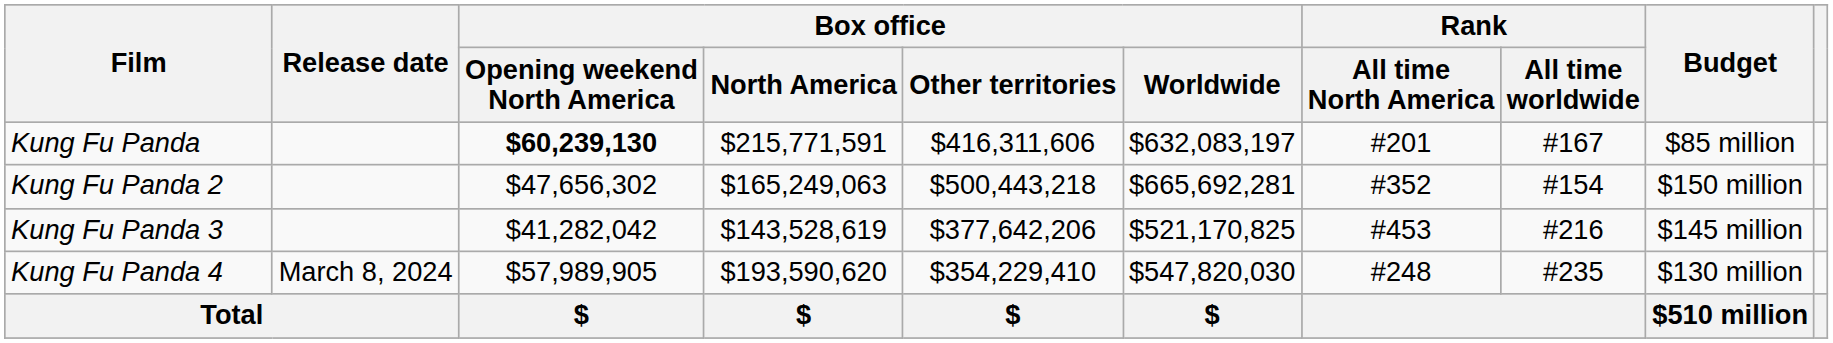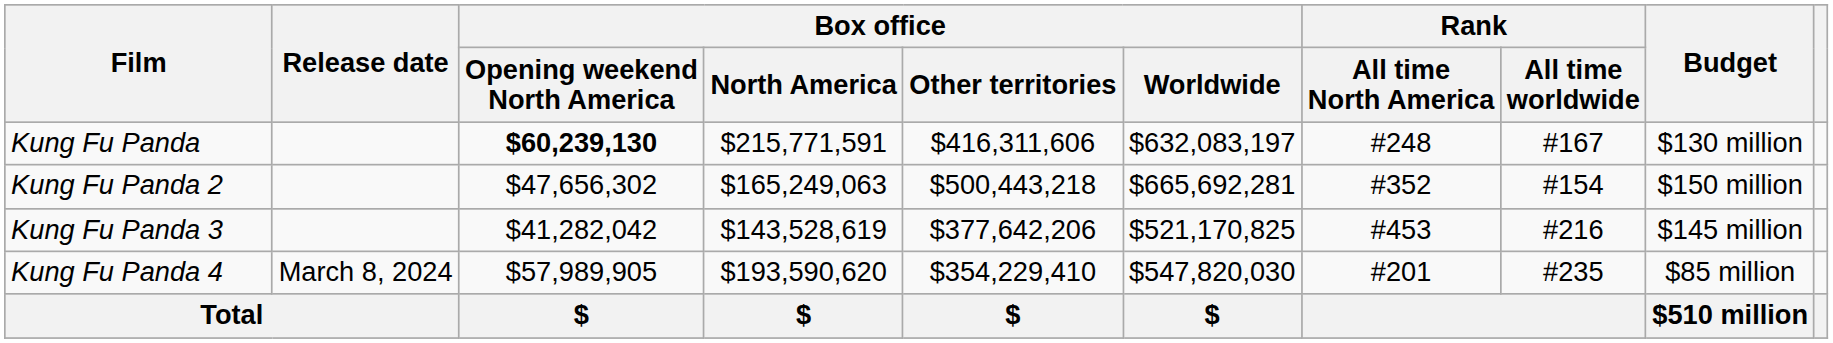 <table class="wikitable sortable" style="text-align:center">
 <tr>
 <th rowspan="2" width=150px>Film</th>
 <th rowspan="2">Release date</th>
 <th colspan="4">Box office</th>
 <th colspan="2">Rank</th>
 <th rowspan="2">Budget</th>
 <th rowspan="2"></th>
 </tr>
 <tr>
 <th>Opening weekend <br>North America</th>
 <th>North America</th>
 <th>Other territories</th>
 <th>Worldwide</th>
 <th>All time <br>North America</th>
 <th>All time <br>worldwide</th>
 </tr>
 <tr>
 <td style="text-align: left;"><em>Kung Fu Panda</em></td>
 <td></td>
 <td><strong>$60,239,130</strong></td>
 <td>$215,771,591</td>
 <td>$416,311,606</td>
 <td>$632,083,197</td>
-<td>#201</td>
+<td>#248</td>
 <td>#167</td>
-<td>$85 million</td>
+<td>$130 million</td>
 <td></td>
 </tr>
 <tr>
 <td style="text-align: left;"><em>Kung Fu Panda 2</em></td>
 <td></td>
 <td>$47,656,302</td>
 <td>$165,249,063</td>
 <td>$500,443,218</td>
 <td>$665,692,281</td>
 <td>#352</td>
 <td>#154</td>
 <td>$150 million</td>
 <td></td>
 </tr>
 <tr>
 <td style="text-align: left;"><em>Kung Fu Panda 3</em></td>
 <td></td>
 <td>$41,282,042</td>
 <td>$143,528,619</td>
 <td>$377,642,206</td>
 <td>$521,170,825</td>
 <td>#453</td>
 <td>#216</td>
 <td>$145 million</td>
 <td></td>
 </tr>
 <tr>
 <td style="text-align: left;"><em>Kung Fu Panda 4</em></td>
 <td>March 8, 2024</td>
 <td>$57,989,905</td>
 <td>$193,590,620</td>
 <td>$354,229,410</td>
 <td>$547,820,030</td>
-<td>#248</td>
+<td>#201</td>
 <td>#235</td>
-<td>$130 million</td>
+<td>$85 million</td>
 <td></td>
 </tr>
 <tr>
 <th colspan="2">Total</th>
 <th>$</th>
 <th>$</th>
 <th>$</th>
 <th>$</th>
 <th colspan="2"></th>
 <th>$510 million</th>
 <th></th>
 </tr>
 </table>
